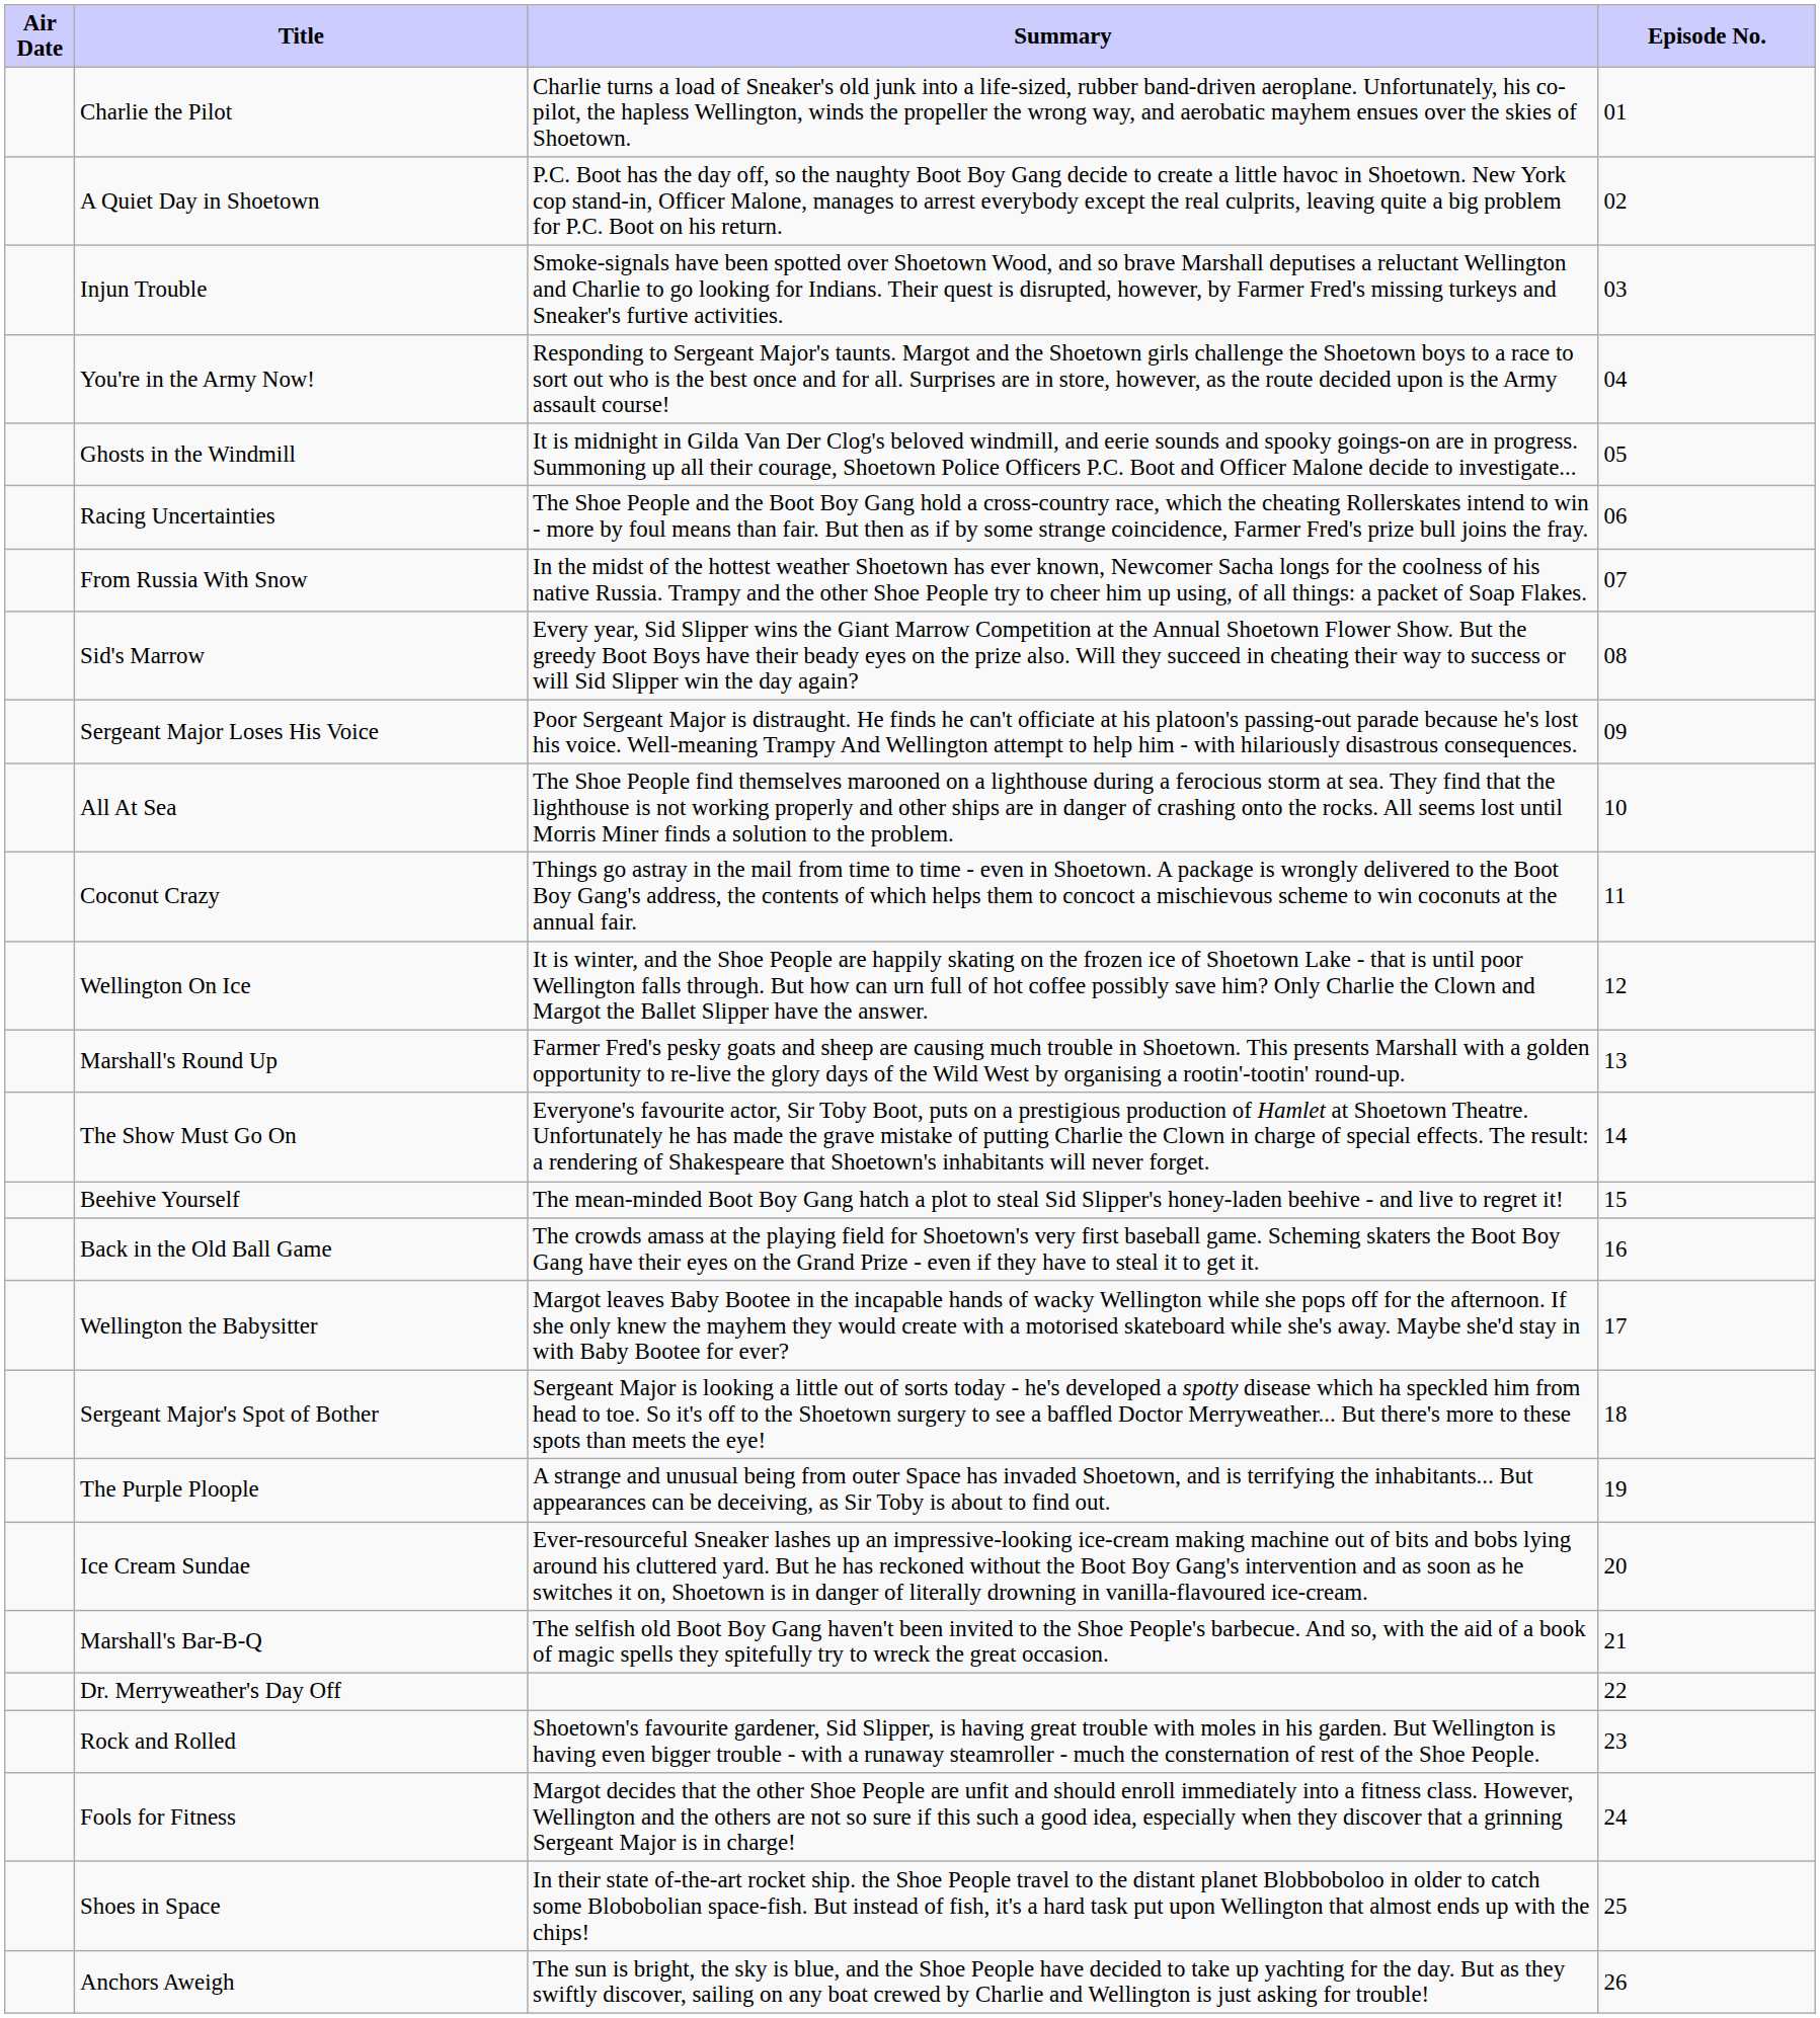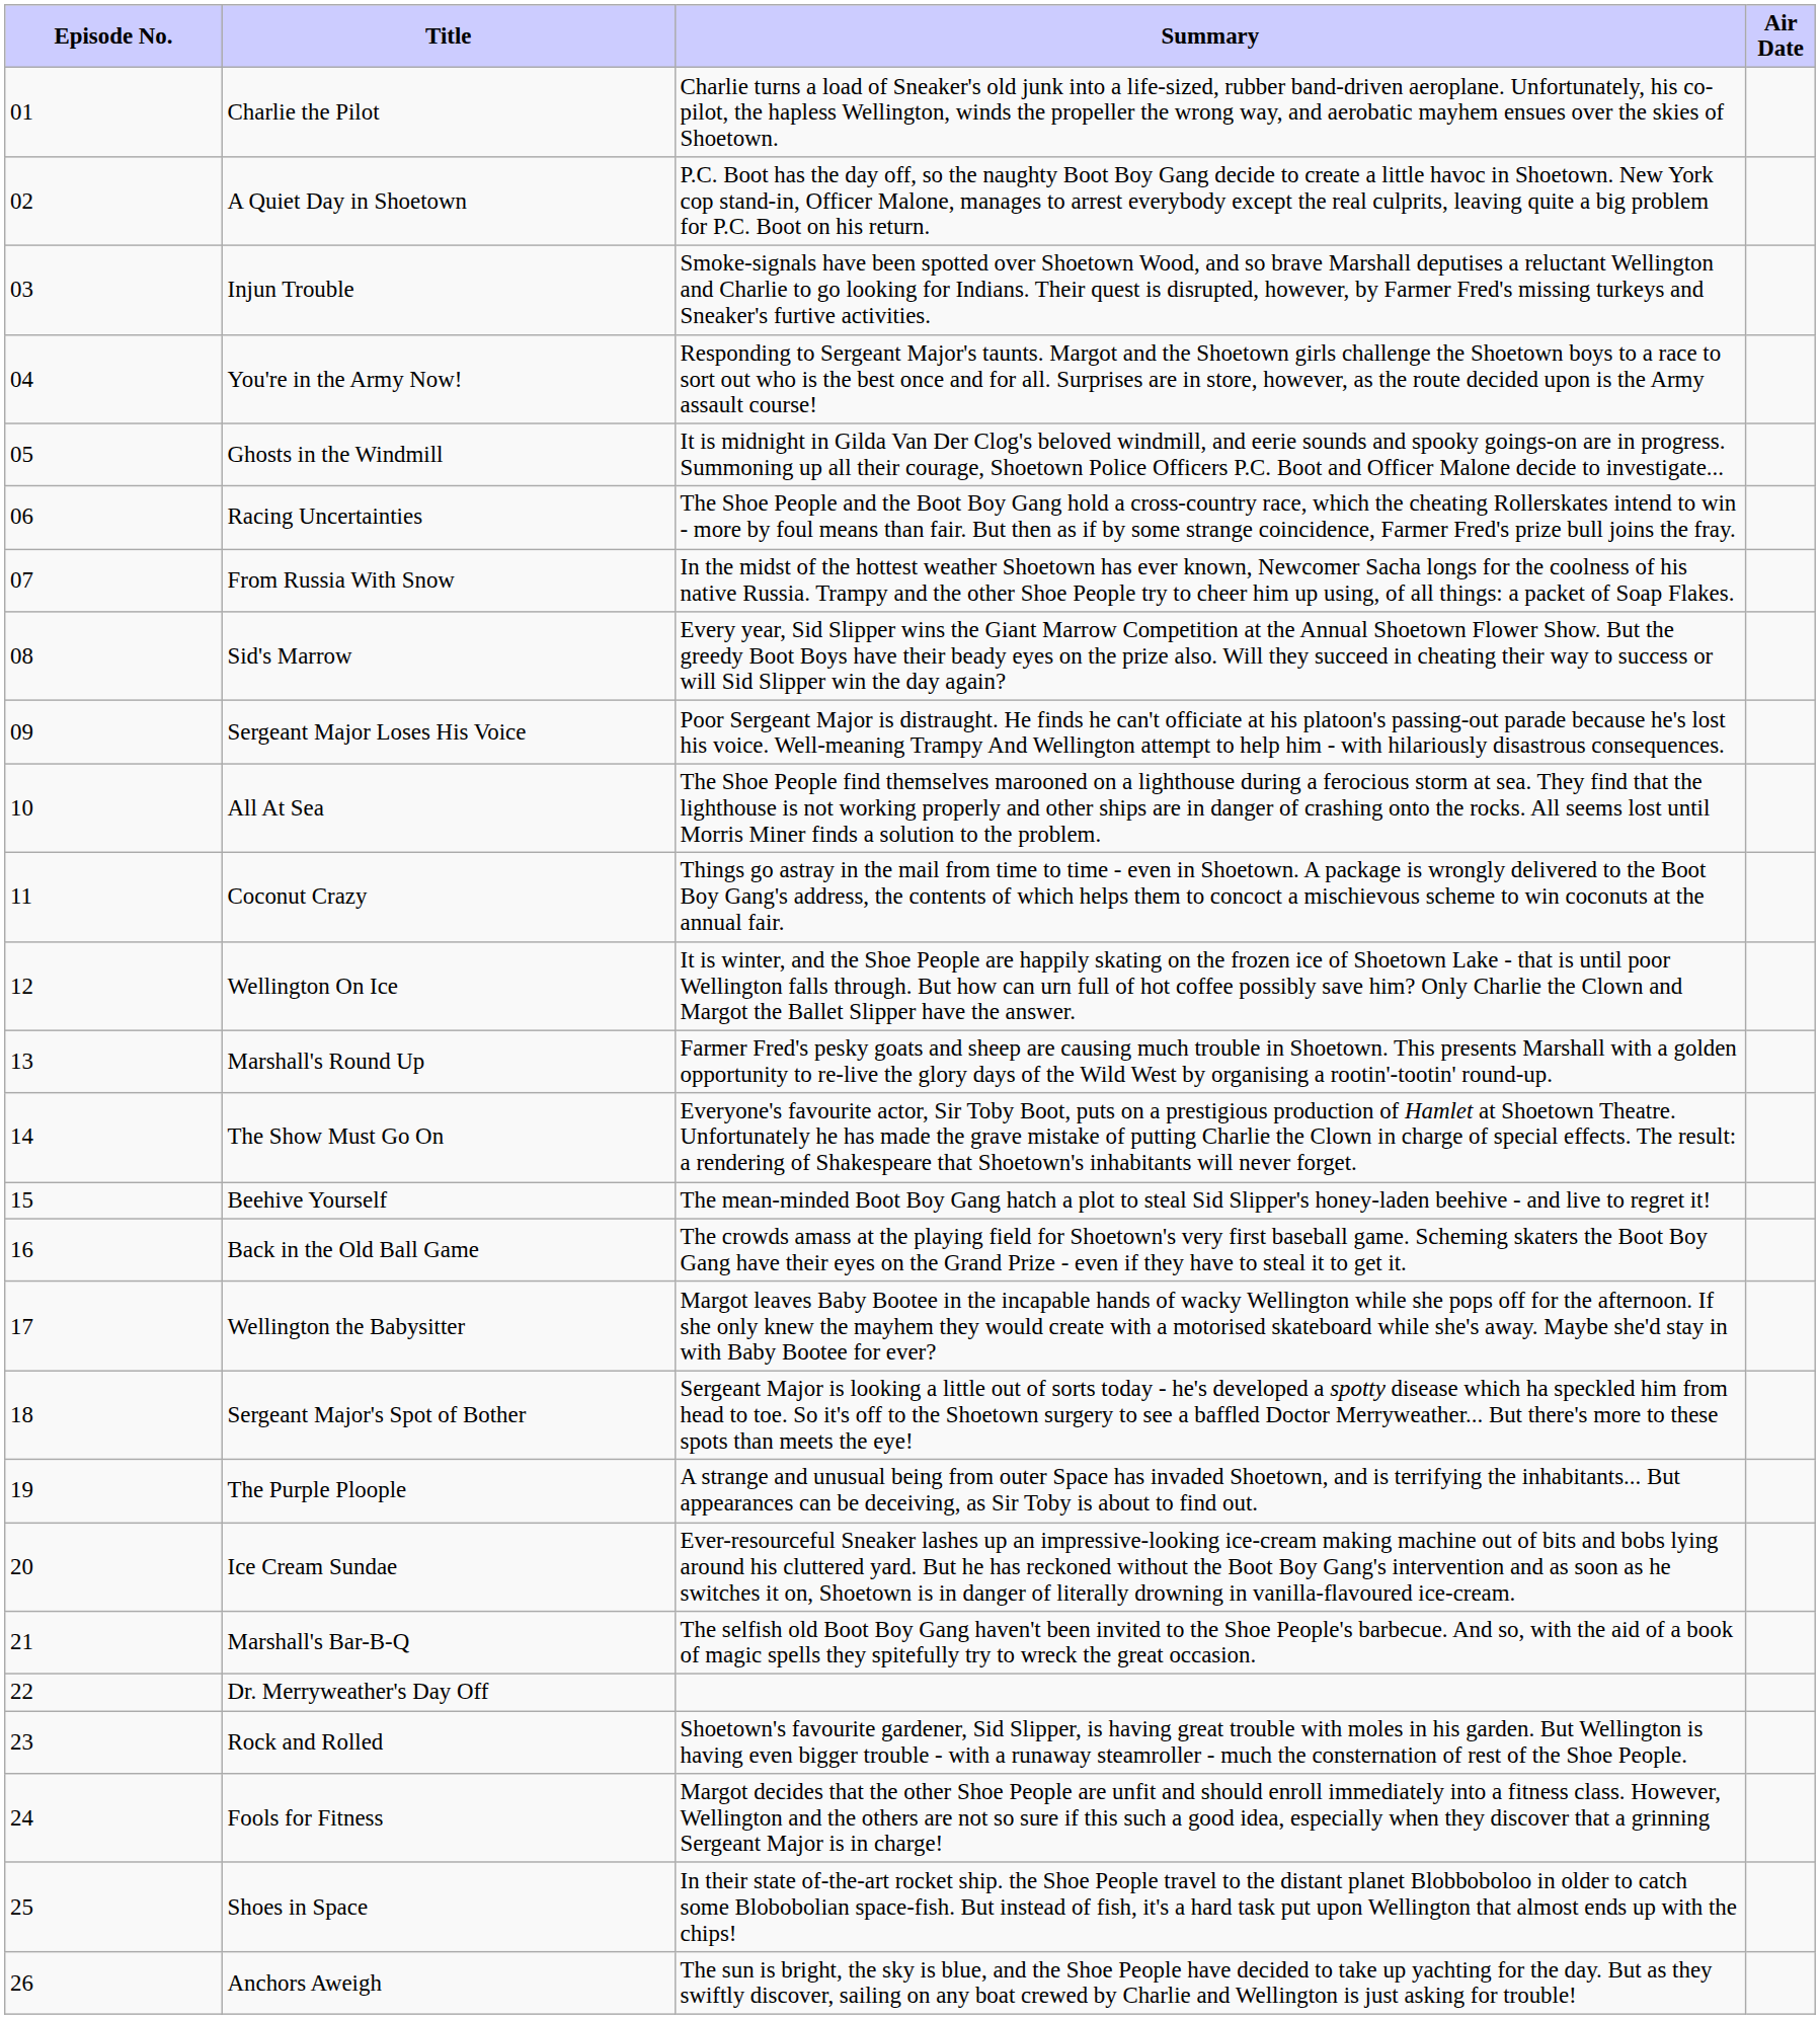 <table class="wikitable sortable mw-collapsible" width="99%">
 <tr>
-<th style="background: #CCCCFF">Air Date</th>
+<th style="background: #CCCCFF" width="12%">Episode No.</th>
 <th style="background: #CCCCFF" width="25%">Title</th>
 <th style="background: #CCCCFF">Summary</th>
-<th style="background: #CCCCFF" width="12%">Episode No.</th>
+<th style="background: #CCCCFF">Air Date</th>
 </tr>
 <tr>
-<td></td>
+<td>01</td>
 <td>Charlie the Pilot</td>
 <td>Charlie turns a load of Sneaker's old junk into a life-sized, rubber band-driven aeroplane. Unfortunately, his co-pilot, the hapless Wellington, winds the propeller the wrong way, and aerobatic mayhem ensues over the skies of Shoetown.</td>
-<td>01</td>
+<td></td>
 </tr>
 <tr>
-<td></td>
+<td>02</td>
 <td>A Quiet Day in Shoetown</td>
 <td>P.C. Boot has the day off, so the naughty Boot Boy Gang decide to create a little havoc in Shoetown. New York cop stand-in, Officer Malone, manages to arrest everybody except the real culprits, leaving quite a big problem for P.C. Boot on his return.</td>
-<td>02</td>
+<td></td>
 </tr>
 <tr>
-<td></td>
+<td>03</td>
 <td>Injun Trouble</td>
 <td>Smoke-signals have been spotted over Shoetown Wood, and so brave Marshall deputises a reluctant Wellington and Charlie to go looking for Indians. Their quest is disrupted, however, by Farmer Fred's missing turkeys and Sneaker's furtive activities.</td>
-<td>03</td>
+<td></td>
 </tr>
 <tr>
-<td></td>
+<td>04</td>
 <td>You're in the Army Now!</td>
 <td>Responding to Sergeant Major's taunts. Margot and the Shoetown girls challenge the Shoetown boys to a race to sort out who is the best once and for all. Surprises are in store, however, as the route decided upon is the Army assault course!</td>
-<td>04</td>
+<td></td>
 </tr>
 <tr>
-<td></td>
+<td>05</td>
 <td>Ghosts in the Windmill</td>
 <td>It is midnight in Gilda Van Der Clog's beloved windmill, and eerie sounds and spooky goings-on are in progress. Summoning up all their courage, Shoetown Police Officers P.C. Boot and Officer Malone decide to investigate...</td>
-<td>05</td>
+<td></td>
 </tr>
 <tr>
-<td></td>
+<td>06</td>
 <td>Racing Uncertainties</td>
 <td>The Shoe People and the Boot Boy Gang hold a cross-country race, which the cheating Rollerskates intend to win - more by foul means than fair. But then as if by some strange coincidence, Farmer Fred's prize bull joins the fray.</td>
-<td>06</td>
+<td></td>
 </tr>
 <tr>
-<td></td>
+<td>07</td>
 <td>From Russia With Snow</td>
 <td>In the midst of the hottest weather Shoetown has ever known, Newcomer Sacha longs for the coolness of his native Russia. Trampy and the other Shoe People try to cheer him up using, of all things: a packet of Soap Flakes.</td>
-<td>07</td>
+<td></td>
 </tr>
 <tr>
-<td></td>
+<td>08</td>
 <td>Sid's Marrow</td>
 <td>Every year, Sid Slipper wins the Giant Marrow Competition at the Annual Shoetown Flower Show. But the greedy Boot Boys have their beady eyes on the prize also. Will they succeed in cheating their way to success or will Sid Slipper win the day again?</td>
-<td>08</td>
+<td></td>
 </tr>
 <tr>
-<td></td>
+<td>09</td>
 <td>Sergeant Major Loses His Voice</td>
 <td>Poor Sergeant Major is distraught. He finds he can't officiate at his platoon's passing-out parade because he's lost his voice. Well-meaning Trampy And Wellington attempt to help him - with hilariously disastrous consequences.</td>
-<td>09</td>
+<td></td>
 </tr>
 <tr>
-<td></td>
+<td>10</td>
 <td>All At Sea</td>
 <td>The Shoe People find themselves marooned on a lighthouse during a ferocious storm at sea. They find that the lighthouse is not working properly and other ships are in danger of crashing onto the rocks. All seems lost until Morris Miner finds a solution to the problem.</td>
-<td>10</td>
+<td></td>
 </tr>
 <tr>
-<td></td>
+<td>11</td>
 <td>Coconut Crazy</td>
 <td>Things go astray in the mail from time to time - even in Shoetown. A package is wrongly delivered to the Boot Boy Gang's address, the contents of which helps them to concoct a mischievous scheme to win coconuts at the annual fair.</td>
-<td>11</td>
+<td></td>
 </tr>
 <tr>
-<td></td>
+<td>12</td>
 <td>Wellington On Ice</td>
 <td>It is winter, and the Shoe People are happily skating on the frozen ice of Shoetown Lake - that is until poor Wellington falls through. But how can urn full of hot coffee possibly save him? Only Charlie the Clown and Margot the Ballet Slipper have the answer.</td>
-<td>12</td>
+<td></td>
 </tr>
 <tr>
-<td></td>
+<td>13</td>
 <td>Marshall's Round Up</td>
 <td>Farmer Fred's pesky goats and sheep are causing much trouble in Shoetown. This presents Marshall with a golden opportunity to re-live the glory days of the Wild West by organising a rootin'-tootin' round-up.</td>
-<td>13</td>
+<td></td>
 </tr>
 <tr>
-<td></td>
+<td>14</td>
 <td>The Show Must Go On</td>
 <td>Everyone's favourite actor, Sir Toby Boot, puts on a prestigious production of <em>Hamlet</em> at Shoetown Theatre. Unfortunately he has made the grave mistake of putting Charlie the Clown in charge of special effects. The result: a rendering of Shakespeare that Shoetown's inhabitants will never forget.</td>
-<td>14</td>
+<td></td>
 </tr>
 <tr>
-<td></td>
+<td>15</td>
 <td>Beehive Yourself</td>
 <td>The mean-minded Boot Boy Gang hatch a plot to steal Sid Slipper's honey-laden beehive - and live to regret it!</td>
-<td>15</td>
+<td></td>
 </tr>
 <tr>
-<td></td>
+<td>16</td>
 <td>Back in the Old Ball Game</td>
 <td>The crowds amass at the playing field for Shoetown's very first baseball game. Scheming skaters the Boot Boy Gang have their eyes on the Grand Prize - even if they have to steal it to get it.</td>
-<td>16</td>
+<td></td>
 </tr>
 <tr>
-<td></td>
+<td>17</td>
 <td>Wellington the Babysitter</td>
 <td>Margot leaves Baby Bootee in the incapable hands of wacky Wellington while she pops off for the afternoon. If she only knew the mayhem they would create with a motorised skateboard while she's away. Maybe she'd stay in with Baby Bootee for ever?</td>
-<td>17</td>
+<td></td>
 </tr>
 <tr>
-<td></td>
+<td>18</td>
 <td>Sergeant Major's Spot of Bother</td>
 <td>Sergeant Major is looking a little out of sorts  today - he's developed a <em>spotty</em> disease which ha speckled him from head to toe. So it's off to the Shoetown surgery to see a baffled Doctor Merryweather... But there's more to these spots than meets the eye!</td>
-<td>18</td>
+<td></td>
 </tr>
 <tr>
-<td></td>
+<td>19</td>
 <td>The Purple Ploople</td>
 <td>A strange and unusual being from outer Space has invaded Shoetown, and is terrifying the inhabitants... But appearances can be deceiving, as Sir Toby is about to find out.</td>
-<td>19</td>
+<td></td>
 </tr>
 <tr>
-<td></td>
+<td>20</td>
 <td>Ice Cream Sundae</td>
 <td>Ever-resourceful Sneaker lashes up an impressive-looking ice-cream making machine out of bits and bobs lying around his cluttered yard. But he has reckoned without the Boot Boy Gang's intervention and as soon as he switches it on, Shoetown is in danger of literally drowning in vanilla-flavoured ice-cream.</td>
-<td>20</td>
+<td></td>
 </tr>
 <tr>
-<td></td>
+<td>21</td>
 <td>Marshall's Bar-B-Q</td>
 <td>The selfish old Boot Boy Gang haven't been invited to the Shoe People's barbecue. And so, with the aid of a book of magic spells they spitefully try to wreck the great occasion.</td>
-<td>21</td>
+<td></td>
 </tr>
 <tr>
-<td></td>
+<td>22</td>
 <td>Dr. Merryweather's Day Off</td>
 <td></td>
-<td>22</td>
+<td></td>
 </tr>
 <tr>
-<td></td>
+<td>23</td>
 <td>Rock and Rolled</td>
 <td>Shoetown's favourite gardener, Sid Slipper, is having great trouble with moles in his garden. But Wellington is having even bigger trouble - with a runaway steamroller - much the consternation of rest of the Shoe People.</td>
-<td>23</td>
+<td></td>
 </tr>
 <tr>
-<td></td>
+<td>24</td>
 <td>Fools for Fitness</td>
 <td>Margot decides that the other Shoe People are unfit and should enroll immediately into a fitness class. However, Wellington and the others are not so sure if this such a good idea, especially when they discover that a grinning Sergeant Major is in charge!</td>
-<td>24</td>
+<td></td>
 </tr>
 <tr>
-<td></td>
+<td>25</td>
 <td>Shoes in Space</td>
 <td>In their state of-the-art rocket ship. the Shoe People travel to the distant planet Blobboboloo in older to catch some Blobobolian space-fish. But instead of fish, it's a hard task put upon Wellington that almost ends up with the chips!</td>
-<td>25</td>
+<td></td>
 </tr>
 <tr>
-<td></td>
+<td>26</td>
 <td>Anchors Aweigh</td>
 <td>The sun is bright, the sky is blue, and the Shoe People have decided to take up yachting for the day. But as they swiftly discover, sailing on any boat crewed by Charlie and Wellington is just asking for trouble!</td>
-<td>26</td>
+<td></td>
 </tr>
 </table>
